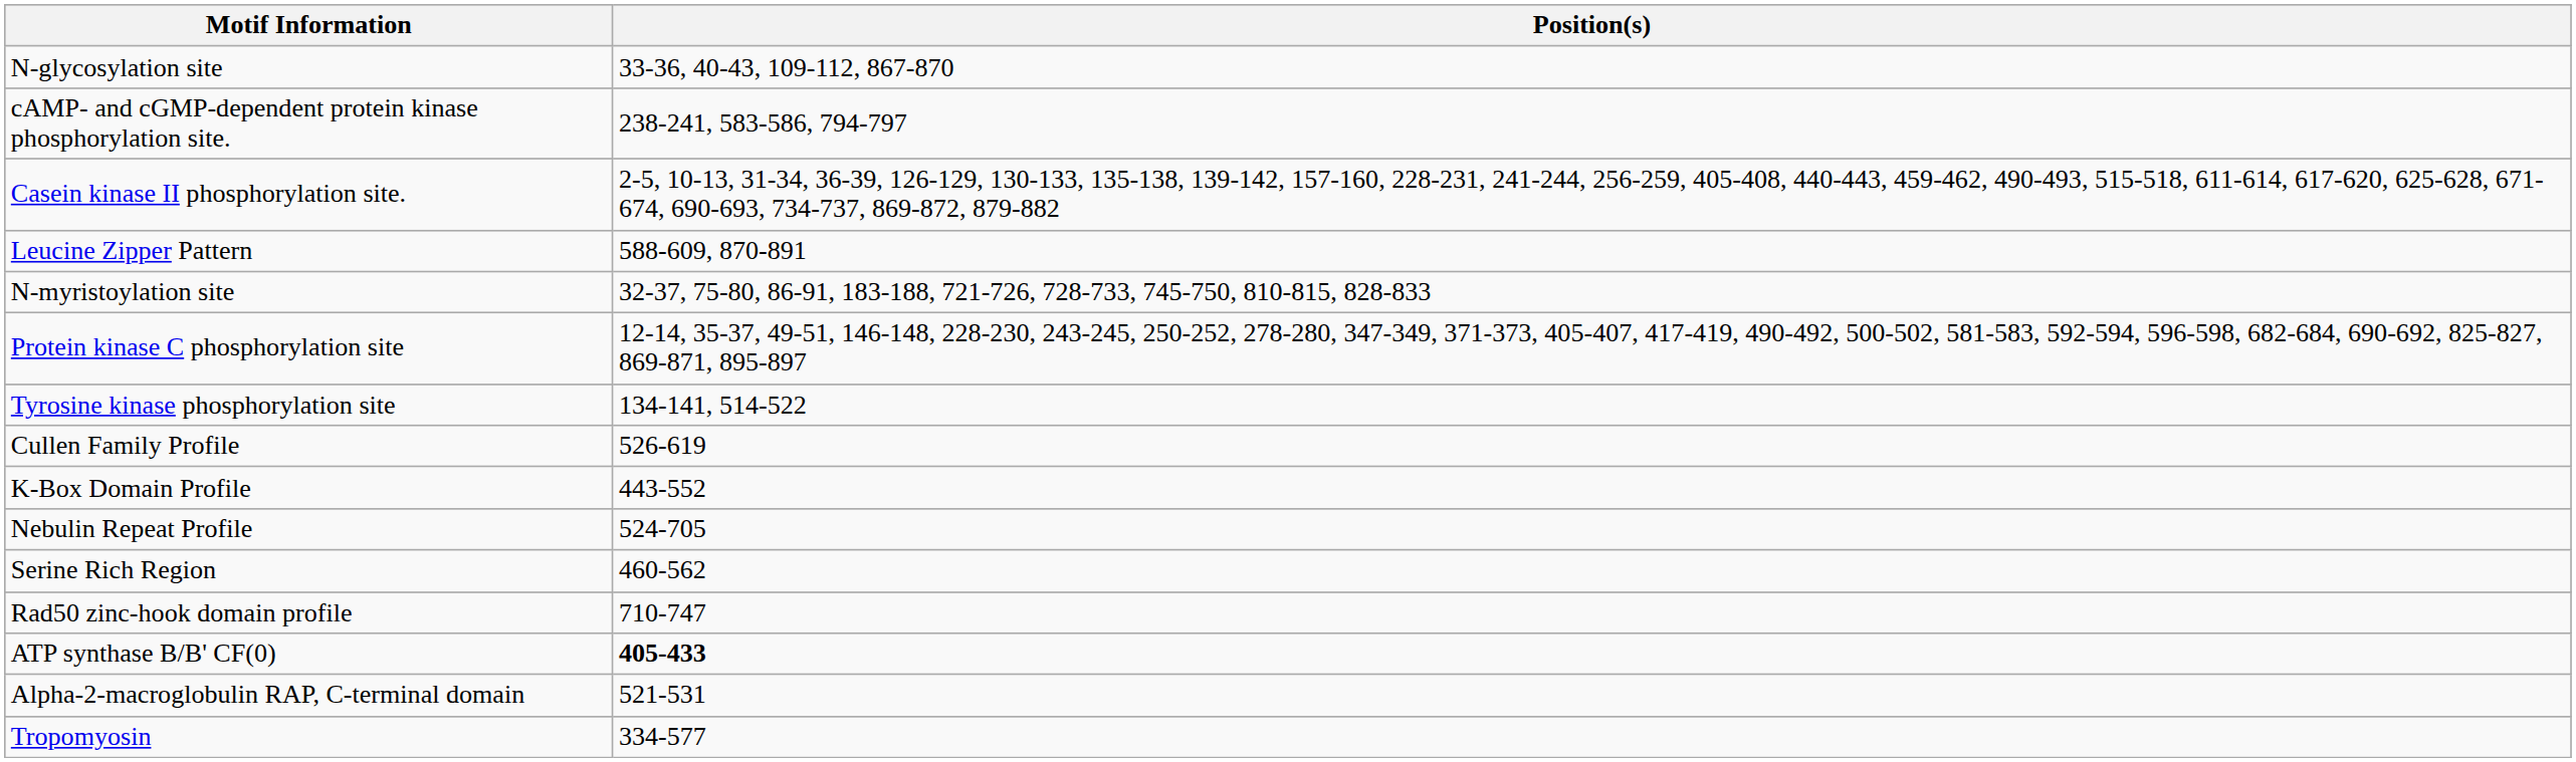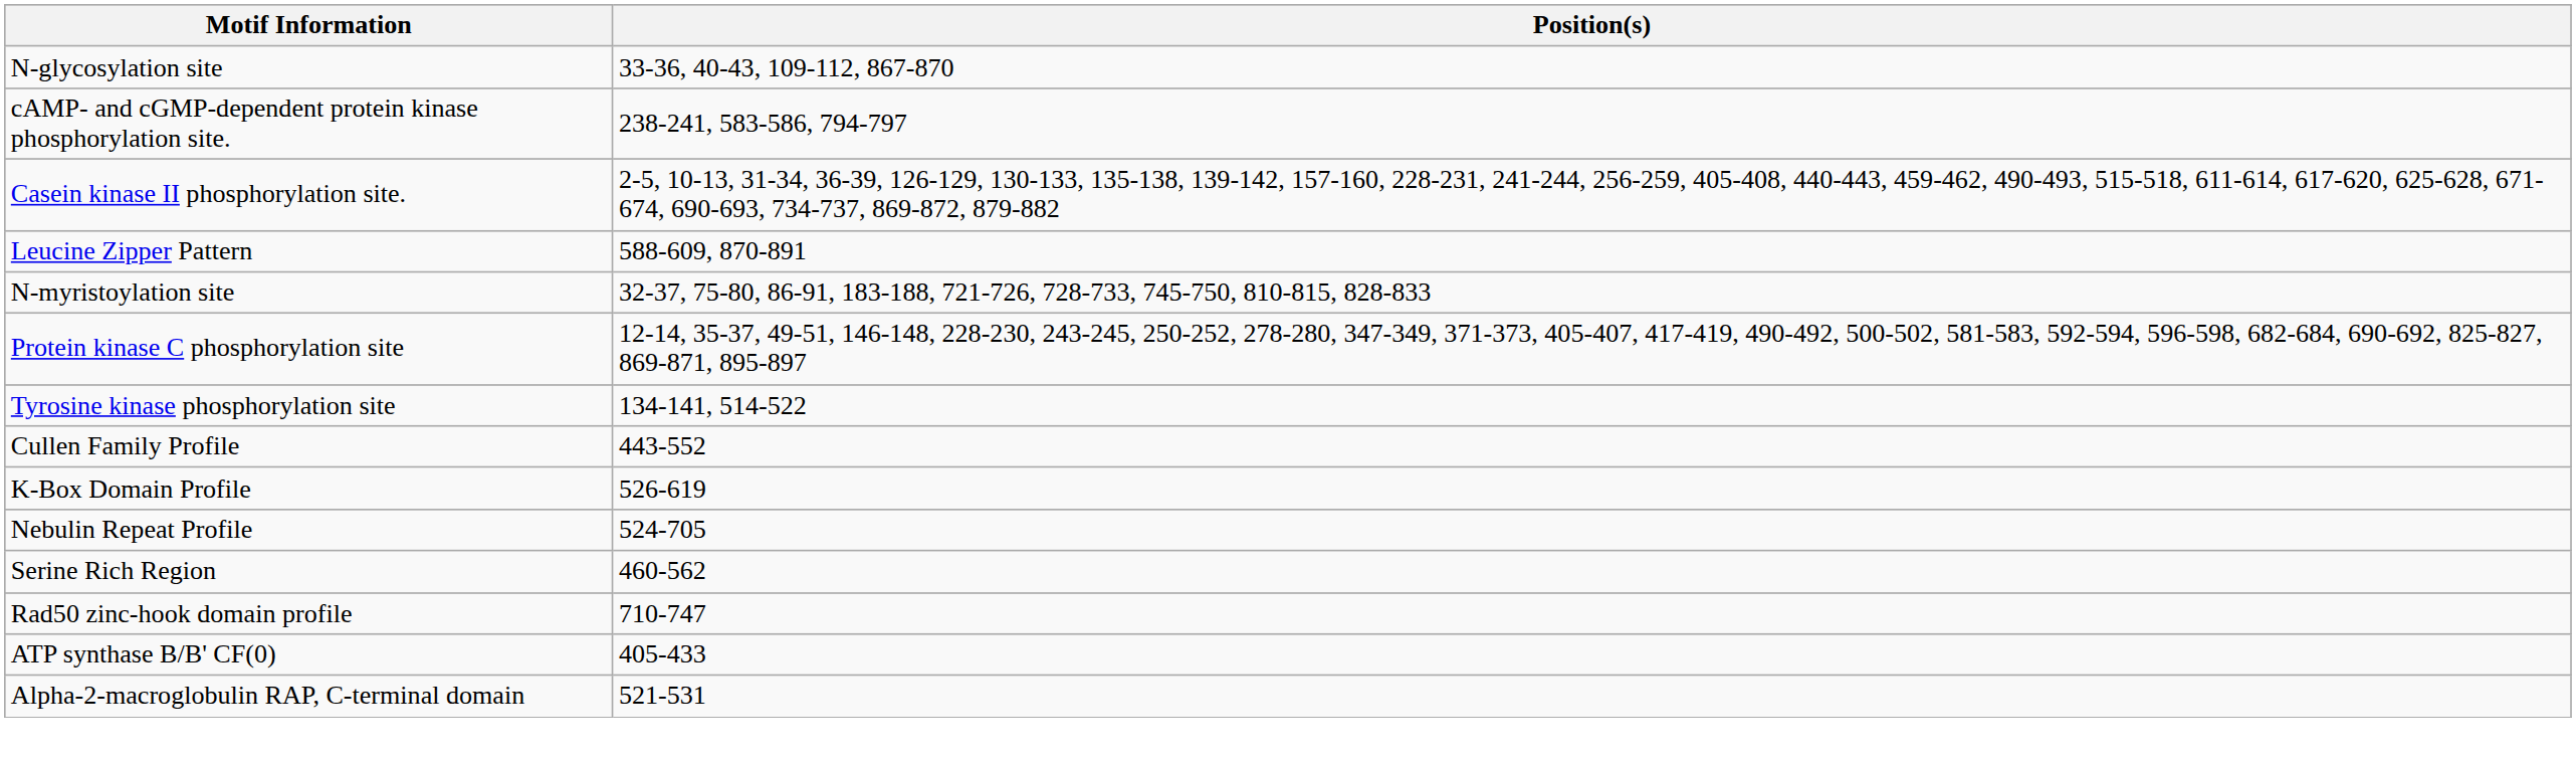 <table class="wikitable">
 <tr>
 <th>Motif Information</th>
 <th>Position(s)</th>
 </tr>
 <tr>
 <td>N-glycosylation site</td>
 <td>33-36, 40-43, 109-112, 867-870</td>
 </tr>
 <tr>
 <td>cAMP- and cGMP-dependent protein kinase phosphorylation site.</td>
 <td>238-241, 583-586, 794-797</td>
 </tr>
 <tr>
 <td><a href='#'>Casein kinase II</a> phosphorylation site.</td>
 <td>2-5, 10-13, 31-34, 36-39, 126-129,  130-133, 135-138, 139-142, 157-160, 228-231, 241-244, 256-259, 405-408,  440-443, 459-462, 490-493, 515-518, 611-614, 617-620, 625-628, 671-674,  690-693, 734-737, 869-872, 879-882</td>
 </tr>
 <tr>
 <td><a href='#'>Leucine Zipper</a> Pattern</td>
 <td>588-609, 870-891</td>
 </tr>
 <tr>
 <td>N-myristoylation site</td>
 <td>32-37, 75-80, 86-91, 183-188,  721-726, 728-733, 745-750, 810-815, 828-833</td>
 </tr>
 <tr>
 <td><a href='#'>Protein kinase C</a> phosphorylation site</td>
 <td>12-14, 35-37, 49-51, 146-148,  228-230, 243-245, 250-252, 278-280, 347-349, 371-373, 405-407, 417-419,  490-492, 500-502, 581-583, 592-594, 596-598, 682-684, 690-692, 825-827,  869-871, 895-897</td>
 </tr>
 <tr>
 <td><a href='#'>Tyrosine kinase</a> phosphorylation site</td>
 <td>134-141, 514-522</td>
 </tr>
 <tr>
 <td>Cullen Family  Profile</td>
-<td>526-619</td>
+<td>443-552</td>
 </tr>
 <tr>
 <td>K-Box  Domain Profile</td>
-<td>443-552</td>
+<td>526-619</td>
 </tr>
 <tr>
 <td>Nebulin  Repeat Profile</td>
 <td>524-705</td>
 </tr>
 <tr>
 <td>Serine  Rich Region</td>
 <td>460-562</td>
 </tr>
 <tr>
 <td>Rad50 zinc-hook domain profile</td>
 <td>710-747</td>
 </tr>
 <tr>
 <td>ATP synthase B/B' CF(0)</td>
-<td><strong>405-433</strong></td>
+<td>405-433</td>
 </tr>
 <tr>
 <td>Alpha-2-macroglobulin RAP, C-terminal domain</td>
 <td>521-531</td>
 </tr>
-<tr>
-<td><a href='#'>Tropomyosin</a></td>
-<td>334-577</td>
-</tr>
 </table>
